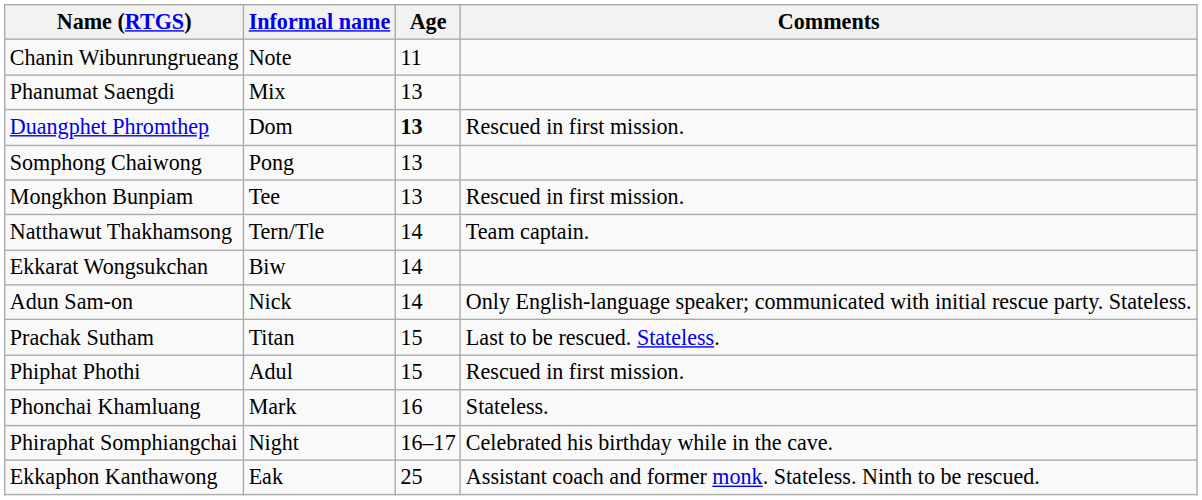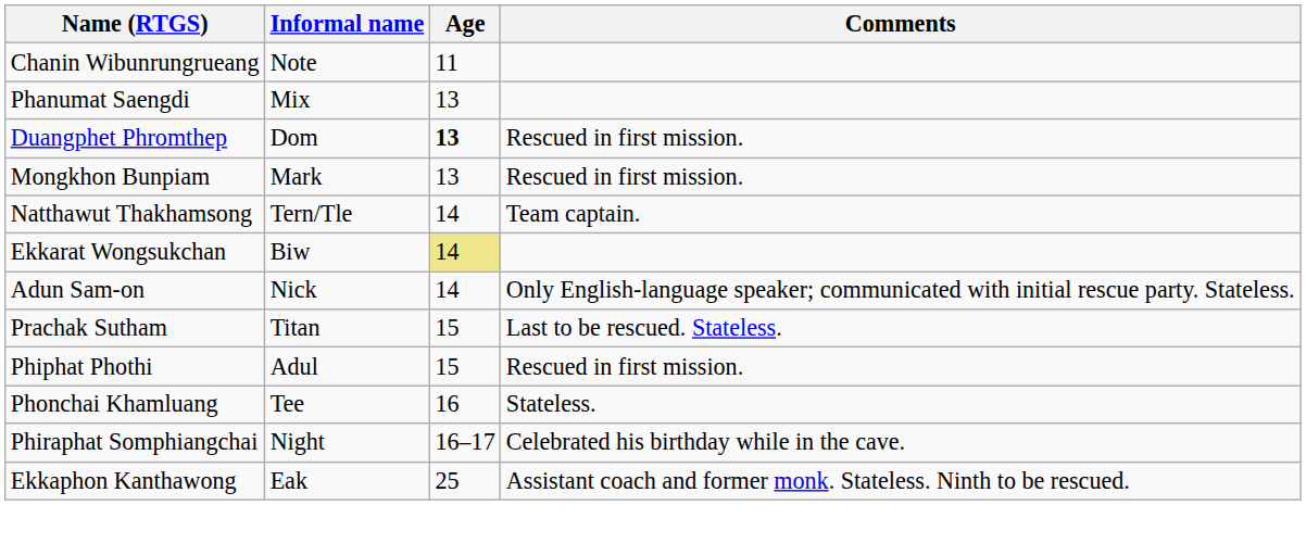 <table class="wikitable sortable">
 <tr>
 <th>Name (<a href='#'>RTGS</a>)</th>
 <th><a href='#'>Informal name</a></th>
 <th>Age</th>
 <th>Comments</th>
 </tr>
 <tr>
 <td>Chanin Wibunrungrueang</td>
 <td>Note</td>
 <td>11</td>
 <td></td>
 </tr>
 <tr>
 <td>Phanumat Saengdi</td>
 <td>Mix</td>
 <td>13</td>
 <td></td>
 </tr>
 <tr>
 <td><a href='#'>Duangphet Phromthep</a></td>
 <td>Dom</td>
 <td><strong>13</strong></td>
 <td>Rescued in first mission.</td>
 </tr>
 <tr>
-<td>Somphong Chaiwong</td>
-<td>Pong</td>
-<td>13</td>
-<td></td>
-</tr>
-<tr>
 <td>Mongkhon Bunpiam</td>
-<td>Tee</td>
+<td>Mark</td>
 <td>13</td>
 <td>Rescued in first mission.</td>
 </tr>
 <tr>
 <td>Natthawut Thakhamsong</td>
 <td>Tern/Tle</td>
 <td>14</td>
 <td>Team captain.</td>
 </tr>
 <tr>
 <td>Ekkarat Wongsukchan</td>
 <td>Biw</td>
-<td>14</td>
+<td style="background: khaki;">14</td>
 <td></td>
 </tr>
 <tr>
 <td>Adun Sam-on</td>
 <td>Nick</td>
 <td>14</td>
 <td>Only English-language speaker; communicated with initial rescue party. Stateless.</td>
 </tr>
 <tr>
 <td>Prachak Sutham</td>
 <td>Titan</td>
 <td>15</td>
 <td>Last to be rescued. <a href='#'>Stateless</a>.</td>
 </tr>
 <tr>
 <td>Phiphat Phothi</td>
 <td>Adul</td>
 <td>15</td>
 <td>Rescued in first mission.</td>
 </tr>
 <tr>
 <td>Phonchai Khamluang</td>
-<td>Mark</td>
+<td>Tee</td>
 <td>16</td>
 <td>Stateless.</td>
 </tr>
 <tr>
 <td>Phiraphat Somphiangchai</td>
 <td>Night</td>
 <td>16–17</td>
 <td>Celebrated his birthday while in the cave.</td>
 </tr>
 <tr>
 <td>Ekkaphon Kanthawong</td>
 <td>Eak</td>
 <td>25</td>
 <td>Assistant coach and former <a href='#'>monk</a>. Stateless. Ninth to be rescued.</td>
 </tr>
 </table>
